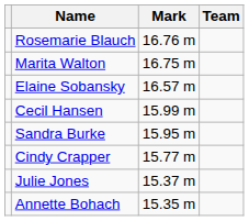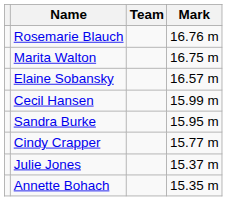 <table class=wikitable>
 <tr>
 <th></th>
 <th>Name</th>
+<th>Team</th>
 <th>Mark</th>
-<th>Team</th>
 </tr>
 <tr>
 <td></td>
 <td><a href='#'>Rosemarie Blauch</a></td>
+<td></td>
 <td>16.76 m</td>
-<td></td>
 </tr>
 <tr>
 <td></td>
 <td><a href='#'>Marita Walton</a></td>
+<td></td>
 <td>16.75 m</td>
-<td></td>
 </tr>
 <tr>
 <td></td>
 <td><a href='#'>Elaine Sobansky</a></td>
+<td></td>
 <td>16.57 m</td>
-<td></td>
 </tr>
 <tr>
 <td></td>
 <td><a href='#'>Cecil Hansen</a></td>
+<td></td>
 <td>15.99 m</td>
-<td></td>
 </tr>
 <tr>
 <td></td>
 <td><a href='#'>Sandra Burke</a></td>
+<td></td>
 <td>15.95 m</td>
-<td></td>
 </tr>
 <tr>
 <td></td>
 <td><a href='#'>Cindy Crapper</a></td>
+<td></td>
 <td>15.77 m</td>
-<td></td>
 </tr>
 <tr>
 <td></td>
 <td><a href='#'>Julie Jones</a></td>
+<td></td>
 <td>15.37 m</td>
-<td></td>
 </tr>
 <tr>
 <td></td>
 <td><a href='#'>Annette Bohach</a></td>
+<td></td>
 <td>15.35 m</td>
-<td></td>
 </tr>
 </table>
